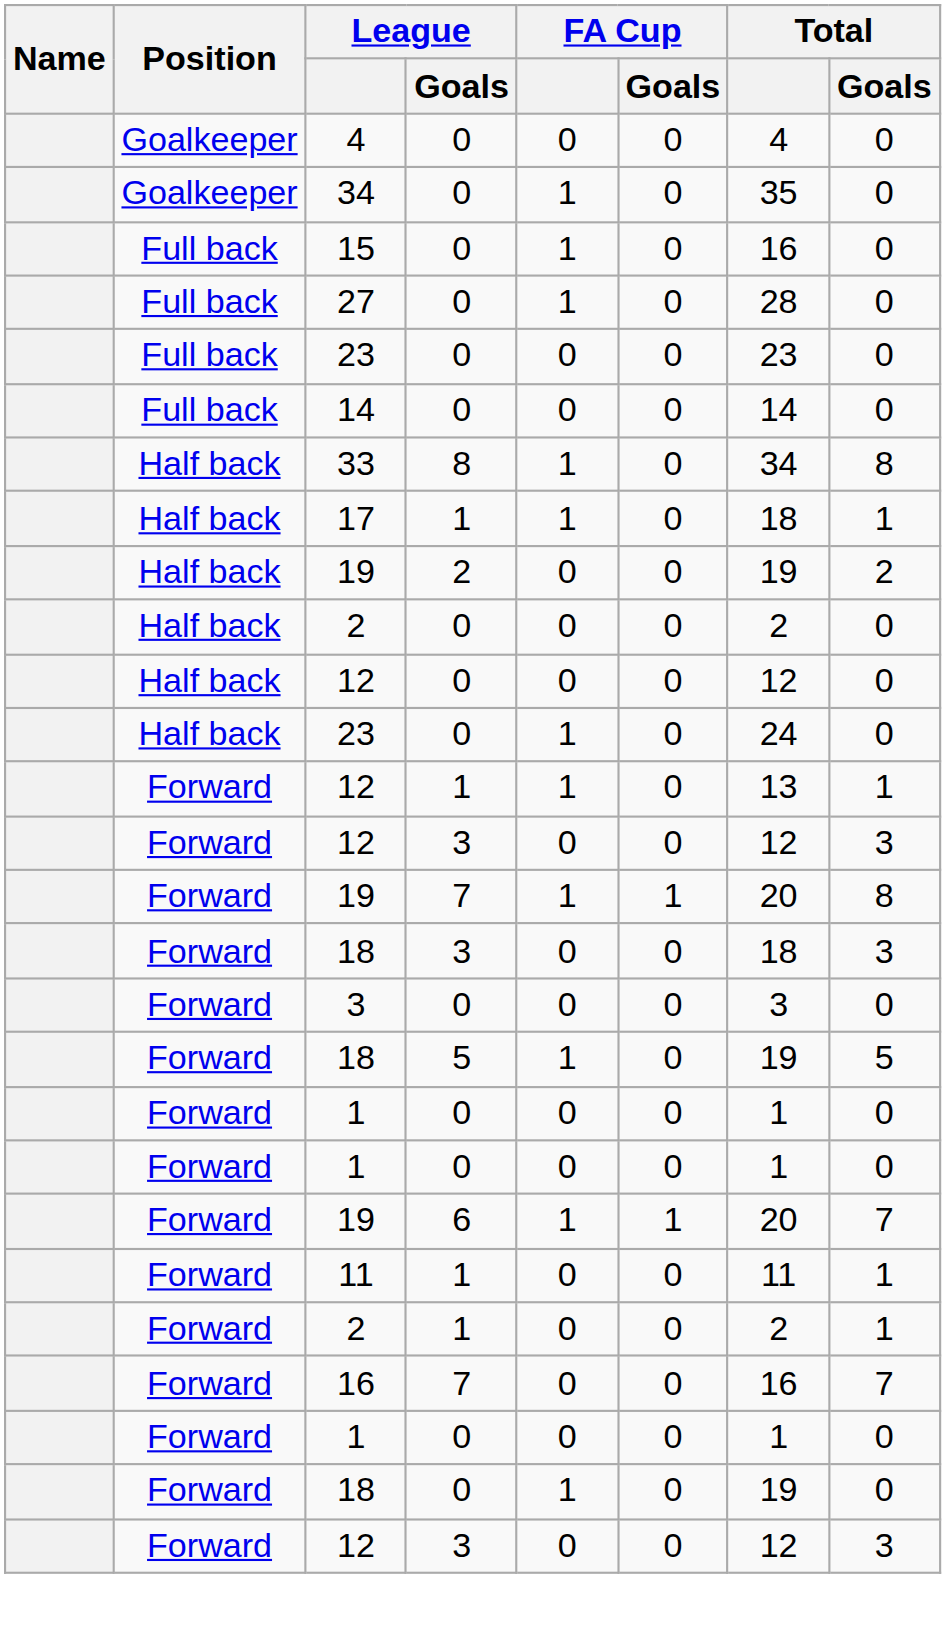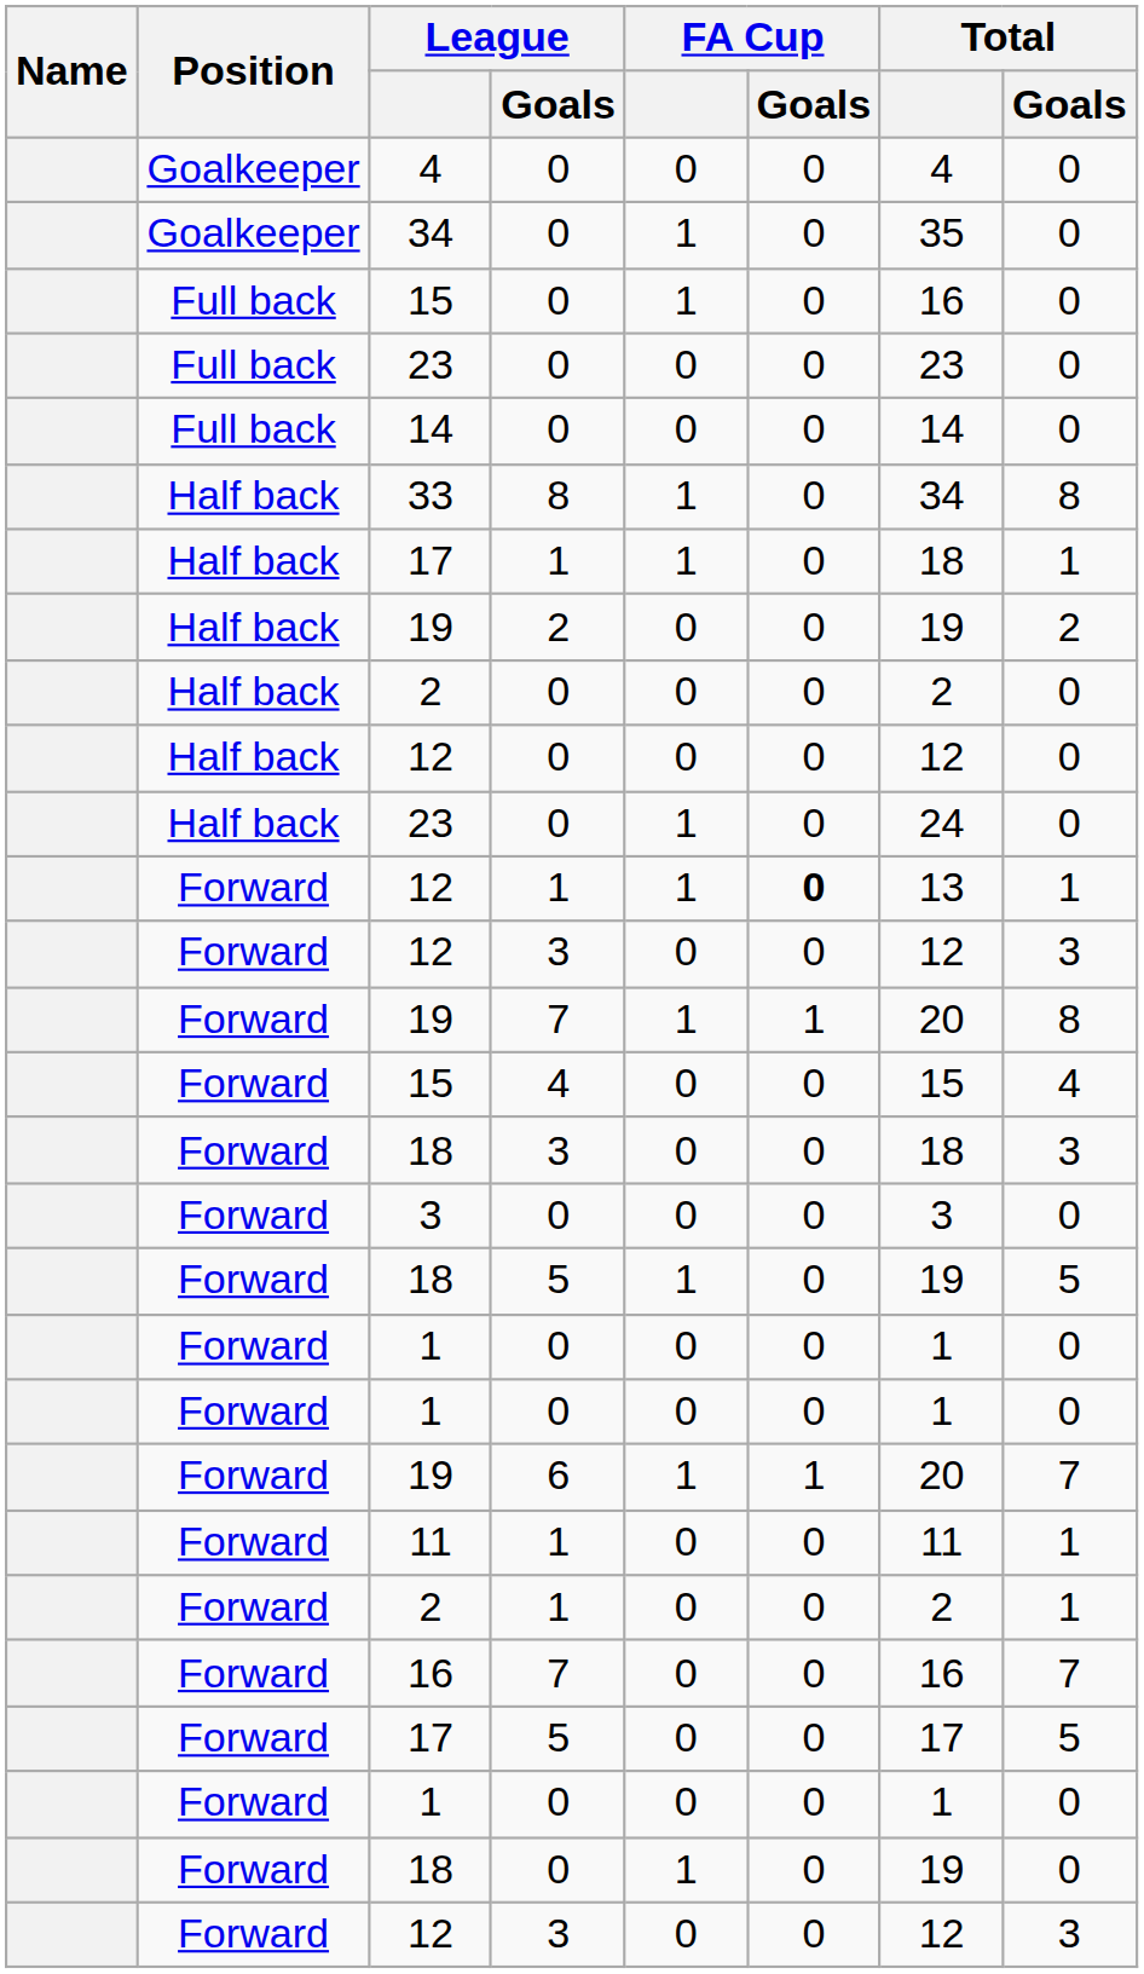 <table class="wikitable sortable plainrowheaders" style=text-align:center>
 <tr class="unsortable">
 <th scope=col rowspan=2>Name</th>
 <th scope=col rowspan=2>Position</th>
 <th scope=col colspan=2><a href='#'>League</a></th>
 <th scope=col colspan=2><a href='#'>FA Cup</a></th>
 <th scope=col colspan=2>Total</th>
 </tr>
 <tr>
 <th width=40 scope=col></th>
 <th width=40 scope=col>Goals</th>
 <th width=40 scope=col></th>
 <th width=40 scope=col>Goals</th>
 <th width=40 scope=col></th>
 <th width=40 scope=col>Goals</th>
 </tr>
 <tr>
 <th scope="row"></th>
 <td data-sort-value="1"><a href='#'>Goalkeeper</a></td>
 <td>4</td>
 <td>0</td>
 <td>0</td>
 <td>0</td>
 <td>4</td>
 <td>0</td>
 </tr>
 <tr>
 <th scope="row"></th>
 <td data-sort-value="1"><a href='#'>Goalkeeper</a></td>
 <td>34</td>
 <td>0</td>
 <td>1</td>
 <td>0</td>
 <td>35</td>
 <td>0</td>
 </tr>
 <tr>
 <th scope="row"></th>
 <td data-sort-value="2"><a href='#'>Full back</a></td>
 <td>15</td>
 <td>0</td>
 <td>1</td>
 <td>0</td>
 <td>16</td>
-<td>0</td>
-</tr>
-<tr>
-<th scope="row"> </th>
-<td data-sort-value="2"><a href='#'>Full back</a></td>
-<td>27</td>
-<td>0</td>
-<td>1</td>
-<td>0</td>
-<td>28</td>
 <td>0</td>
 </tr>
 <tr>
 <th scope="row"></th>
 <td data-sort-value="2"><a href='#'>Full back</a></td>
 <td>23</td>
 <td>0</td>
 <td>0</td>
 <td>0</td>
 <td>23</td>
 <td>0</td>
 </tr>
 <tr>
 <th scope="row"></th>
 <td data-sort-value="2"><a href='#'>Full back</a></td>
 <td>14</td>
 <td>0</td>
 <td>0</td>
 <td>0</td>
 <td>14</td>
 <td>0</td>
 </tr>
 <tr>
 <th scope="row"></th>
 <td data-sort-value="3"><a href='#'>Half back</a></td>
 <td>33</td>
 <td>8</td>
 <td>1</td>
 <td>0</td>
 <td>34</td>
 <td>8</td>
 </tr>
 <tr>
 <th scope="row"></th>
 <td data-sort-value="3"><a href='#'>Half back</a></td>
 <td>17</td>
 <td>1</td>
 <td>1</td>
 <td>0</td>
 <td>18</td>
 <td>1</td>
 </tr>
 <tr>
 <th scope="row"></th>
 <td data-sort-value="3"><a href='#'>Half back</a></td>
 <td>19</td>
 <td>2</td>
 <td>0</td>
 <td>0</td>
 <td>19</td>
 <td>2</td>
 </tr>
 <tr>
 <th scope="row"></th>
 <td data-sort-value="3"><a href='#'>Half back</a></td>
 <td>2</td>
 <td>0</td>
 <td>0</td>
 <td>0</td>
 <td>2</td>
 <td>0</td>
 </tr>
 <tr>
 <th scope="row"></th>
 <td data-sort-value="3"><a href='#'>Half back</a></td>
 <td>12</td>
 <td>0</td>
 <td>0</td>
 <td>0</td>
 <td>12</td>
 <td>0</td>
 </tr>
 <tr>
 <th scope="row"></th>
 <td data-sort-value="3"><a href='#'>Half back</a></td>
 <td>23</td>
 <td>0</td>
 <td>1</td>
 <td>0</td>
 <td>24</td>
 <td>0</td>
 </tr>
 <tr>
 <th scope="row"></th>
 <td data-sort-value="4"><a href='#'>Forward</a></td>
 <td>12</td>
 <td>1</td>
 <td>1</td>
-<td>0</td>
+<td><strong>0</strong></td>
 <td>13</td>
 <td>1</td>
 </tr>
 <tr>
 <th scope="row"></th>
 <td data-sort-value="4"><a href='#'>Forward</a></td>
 <td>12</td>
 <td>3</td>
 <td>0</td>
 <td>0</td>
 <td>12</td>
 <td>3</td>
 </tr>
 <tr>
 <th scope="row"></th>
 <td data-sort-value="4"><a href='#'>Forward</a></td>
 <td>19</td>
 <td>7</td>
 <td>1</td>
 <td>1</td>
 <td>20</td>
 <td>8</td>
+</tr>
+<tr>
+<th scope="row"> </th>
+<td data-sort-value="4"><a href='#'>Forward</a></td>
+<td>15</td>
+<td>4</td>
+<td>0</td>
+<td>0</td>
+<td>15</td>
+<td>4</td>
 </tr>
 <tr>
 <th scope="row"></th>
 <td data-sort-value="4"><a href='#'>Forward</a></td>
 <td>18</td>
 <td>3</td>
 <td>0</td>
 <td>0</td>
 <td>18</td>
 <td>3</td>
 </tr>
 <tr>
 <th scope="row"></th>
 <td data-sort-value="4"><a href='#'>Forward</a></td>
 <td>3</td>
 <td>0</td>
 <td>0</td>
 <td>0</td>
 <td>3</td>
 <td>0</td>
 </tr>
 <tr>
 <th scope="row"></th>
 <td data-sort-value="4"><a href='#'>Forward</a></td>
 <td>18</td>
 <td>5</td>
 <td>1</td>
 <td>0</td>
 <td>19</td>
 <td>5</td>
 </tr>
 <tr>
 <th scope="row"></th>
 <td data-sort-value="4"><a href='#'>Forward</a></td>
 <td>1</td>
 <td>0</td>
 <td>0</td>
 <td>0</td>
 <td>1</td>
 <td>0</td>
 </tr>
 <tr>
 <th scope="row"></th>
 <td data-sort-value="4"><a href='#'>Forward</a></td>
 <td>1</td>
 <td>0</td>
 <td>0</td>
 <td>0</td>
 <td>1</td>
 <td>0</td>
 </tr>
 <tr>
 <th scope="row"></th>
 <td data-sort-value="4"><a href='#'>Forward</a></td>
 <td>19</td>
 <td>6</td>
 <td>1</td>
 <td>1</td>
 <td>20</td>
 <td>7</td>
 </tr>
 <tr>
 <th scope="row"></th>
 <td data-sort-value="4"><a href='#'>Forward</a></td>
 <td>11</td>
 <td>1</td>
 <td>0</td>
 <td>0</td>
 <td>11</td>
 <td>1</td>
 </tr>
 <tr>
 <th scope="row"></th>
 <td data-sort-value="4"><a href='#'>Forward</a></td>
 <td>2</td>
 <td>1</td>
 <td>0</td>
 <td>0</td>
 <td>2</td>
 <td>1</td>
 </tr>
 <tr>
 <th scope="row"></th>
 <td data-sort-value="4"><a href='#'>Forward</a></td>
 <td>16</td>
 <td>7</td>
 <td>0</td>
 <td>0</td>
 <td>16</td>
 <td>7</td>
 </tr>
 <tr>
 <th scope="row"></th>
 <td data-sort-value="4"><a href='#'>Forward</a></td>
+<td>17</td>
+<td>5</td>
+<td>0</td>
+<td>0</td>
+<td>17</td>
+<td>5</td>
+</tr>
+<tr>
+<th scope="row"></th>
+<td data-sort-value="4"><a href='#'>Forward</a></td>
 <td>1</td>
 <td>0</td>
 <td>0</td>
 <td>0</td>
 <td>1</td>
 <td>0</td>
 </tr>
 <tr>
 <th scope="row"></th>
 <td data-sort-value="4"><a href='#'>Forward</a></td>
 <td>18</td>
 <td>0</td>
 <td>1</td>
 <td>0</td>
 <td>19</td>
 <td>0</td>
 </tr>
 <tr>
 <th scope="row"> </th>
 <td data-sort-value="4"><a href='#'>Forward</a></td>
 <td>12</td>
 <td>3</td>
 <td>0</td>
 <td>0</td>
 <td>12</td>
 <td>3</td>
 </tr>
 </table>
